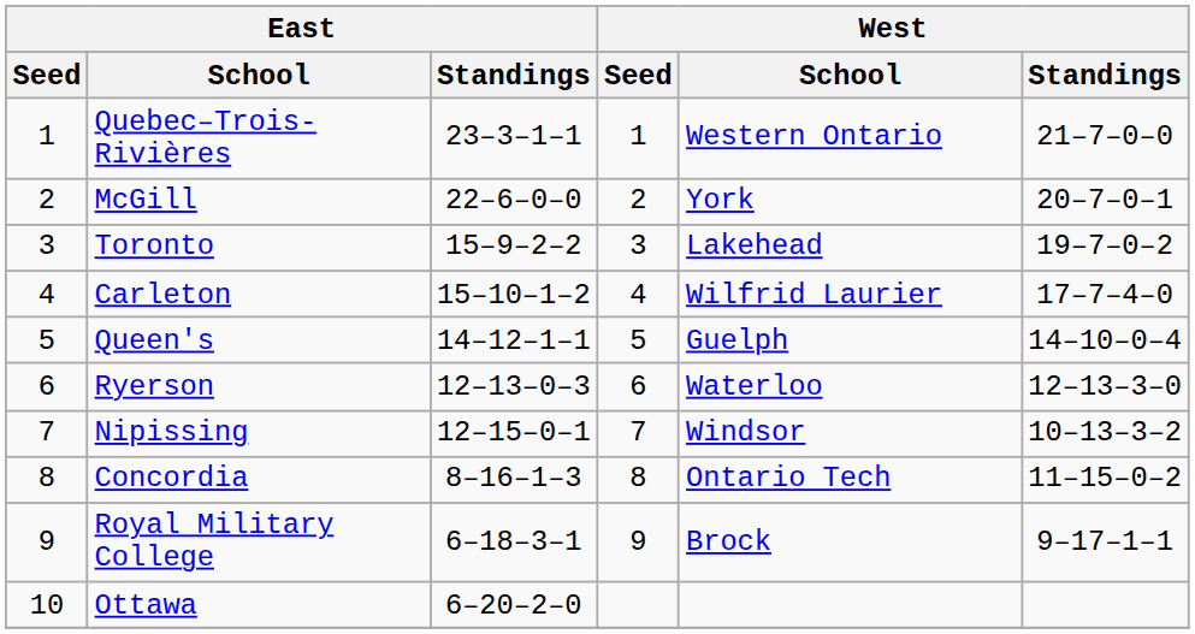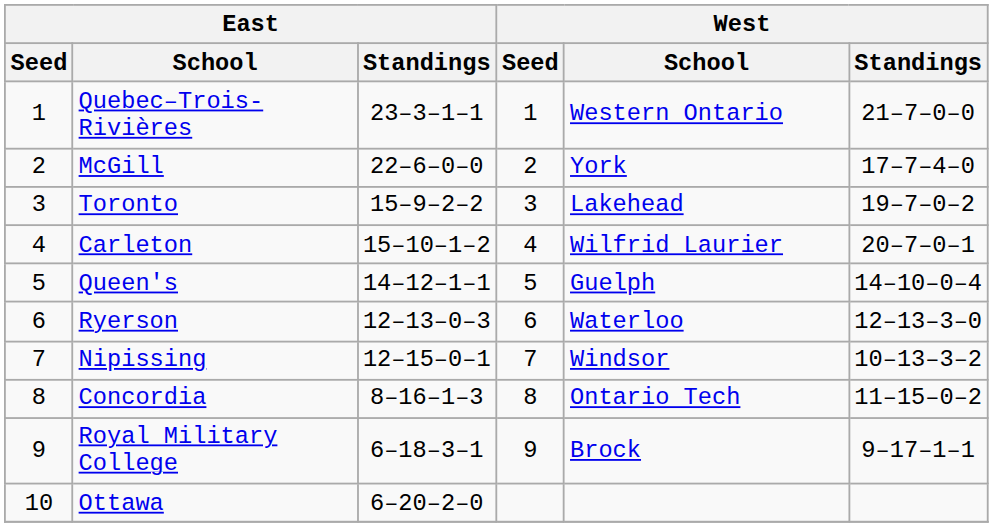 <table class="wikitable">
 <tr>
 <th colspan=3>East</th>
 <th colspan=3>West</th>
 </tr>
 <tr>
 <th>Seed</th>
 <th style="width:150px">School</th>
 <th>Standings</th>
 <th>Seed</th>
 <th style="width:150px">School</th>
 <th>Standings</th>
 </tr>
 <tr>
 <td align=center>1</td>
 <td><a href='#'>Quebec–Trois-Rivières</a></td>
 <td align=center>23–3–1–1</td>
 <td align=center>1</td>
 <td><a href='#'>Western Ontario</a></td>
 <td align=center>21–7–0–0</td>
 </tr>
 <tr>
 <td align=center>2</td>
 <td><a href='#'>McGill</a></td>
 <td align=center>22–6–0–0</td>
 <td align=center>2</td>
 <td><a href='#'>York</a></td>
-<td align=center>20–7–0–1</td>
+<td align=center>17–7–4–0</td>
 </tr>
 <tr>
 <td align=center>3</td>
 <td><a href='#'>Toronto</a></td>
 <td align=center>15–9–2–2</td>
 <td align=center>3</td>
 <td><a href='#'>Lakehead</a></td>
 <td align=center>19–7–0–2</td>
 </tr>
 <tr>
 <td align=center>4</td>
 <td><a href='#'>Carleton</a></td>
 <td align=center>15–10–1–2</td>
 <td align=center>4</td>
 <td><a href='#'>Wilfrid Laurier</a></td>
-<td align=center>17–7–4–0</td>
+<td align=center>20–7–0–1</td>
 </tr>
 <tr>
 <td align=center>5</td>
 <td><a href='#'>Queen's</a></td>
 <td align=center>14–12–1–1</td>
 <td align=center>5</td>
 <td><a href='#'>Guelph</a></td>
 <td align=center>14–10–0–4</td>
 </tr>
 <tr>
 <td align=center>6</td>
 <td><a href='#'>Ryerson</a></td>
 <td align=center>12–13–0–3</td>
 <td align=center>6</td>
 <td><a href='#'>Waterloo</a></td>
 <td align=center>12–13–3–0</td>
 </tr>
 <tr>
 <td align=center>7</td>
 <td><a href='#'>Nipissing</a></td>
 <td align=center>12–15–0–1</td>
 <td align=center>7</td>
 <td><a href='#'>Windsor</a></td>
 <td align=center>10–13–3–2</td>
 </tr>
 <tr>
 <td align=center>8</td>
 <td><a href='#'>Concordia</a></td>
 <td align=center>8–16–1–3</td>
 <td align=center>8</td>
 <td><a href='#'>Ontario Tech</a></td>
 <td align=center>11–15–0–2</td>
 </tr>
 <tr>
 <td align=center>9</td>
 <td><a href='#'>Royal Military College</a></td>
 <td align=center>6–18–3–1</td>
 <td align=center>9</td>
 <td><a href='#'>Brock</a></td>
 <td align=center>9–17–1–1</td>
 </tr>
 <tr>
 <td align=center>10</td>
 <td><a href='#'>Ottawa</a></td>
 <td align=center>6–20–2–0</td>
 <td></td>
 <td></td>
 <td></td>
 </tr>
 <tr>
 </tr>
 </table>
